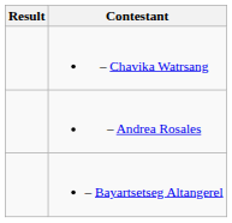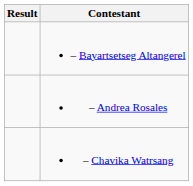 <table class="wikitable" style="text-align:center;">
 <tr>
 <th>Result</th>
 <th>Contestant</th>
 </tr>
 <tr>
 <td></td>
-<td><br><ul><li> – <a href='#'>Chavika Watrsang</a></li></ul></td>
+<td><br><ul><li> – <a href='#'>Bayartsetseg Altangerel</a></li></ul></td>
 </tr>
 <tr>
 <td></td>
 <td><br><ul><li> – <a href='#'>Andrea Rosales</a></li></ul></td>
 </tr>
 <tr>
 <td></td>
-<td><br><ul><li> – <a href='#'>Bayartsetseg Altangerel</a></li></ul></td>
+<td><br><ul><li> – <a href='#'>Chavika Watrsang</a></li></ul></td>
 </tr>
 </table>
